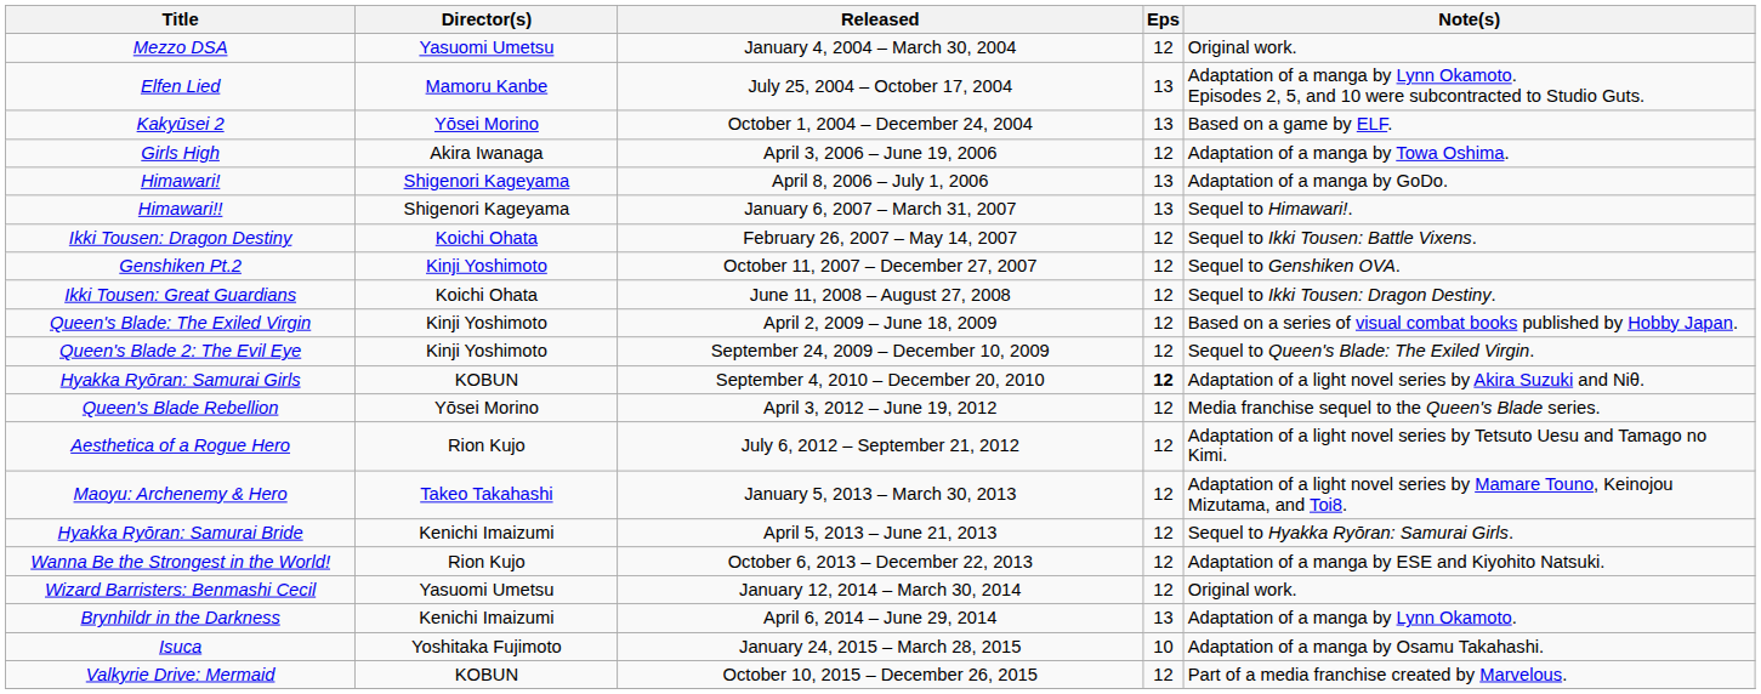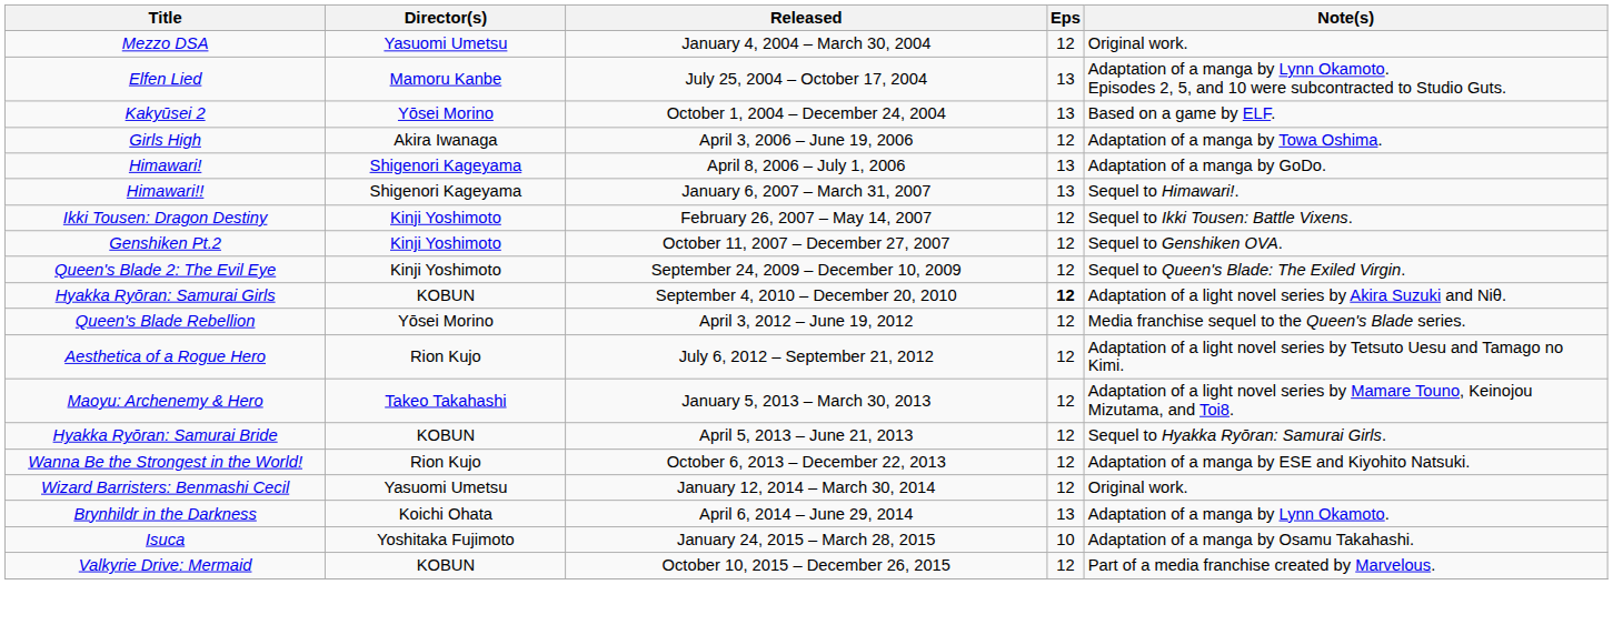 <table class="wikitable sortable" style="text-align:center; margin=auto; ">
 <tr>
 <th scope="col" width=20%>Title</th>
 <th scope="col" width=15%>Director(s)</th>
 <th scope="col" width=30%>Released</th>
 <th scope="col" class="unsortable">Eps</th>
 <th scope="col" class="unsortable">Note(s)</th>
 </tr>
 <tr>
 <td><em><a href='#'>Mezzo DSA</a></em></td>
 <td><a href='#'>Yasuomi Umetsu</a></td>
 <td>January 4, 2004 – March 30, 2004</td>
 <td>12</td>
 <td style="text-align:left;">Original work.</td>
 </tr>
 <tr>
 <td><em><a href='#'>Elfen Lied</a></em></td>
 <td><a href='#'>Mamoru Kanbe</a></td>
 <td>July 25, 2004 – October 17, 2004</td>
 <td>13</td>
 <td style="text-align:left;">Adaptation of a manga by <a href='#'>Lynn Okamoto</a>.<br>Episodes 2, 5, and 10 were subcontracted to Studio Guts.</td>
 </tr>
 <tr>
 <td><em><a href='#'>Kakyūsei 2</a></em></td>
 <td><a href='#'>Yōsei Morino</a></td>
 <td>October 1, 2004 – December 24, 2004</td>
 <td>13</td>
 <td style="text-align:left;">Based on a game by <a href='#'>ELF</a>.</td>
 </tr>
 <tr>
 <td><em><a href='#'>Girls High</a></em></td>
 <td>Akira Iwanaga</td>
 <td>April 3, 2006 – June 19, 2006</td>
 <td>12</td>
 <td style="text-align:left;">Adaptation of a manga by <a href='#'>Towa Oshima</a>.</td>
 </tr>
 <tr>
 <td><em><a href='#'>Himawari!</a></em></td>
 <td><a href='#'>Shigenori Kageyama</a></td>
 <td>April 8, 2006 – July 1, 2006</td>
 <td>13</td>
 <td style="text-align:left;">Adaptation of a manga by GoDo.</td>
 </tr>
 <tr>
 <td><em><a href='#'>Himawari!!</a></em></td>
 <td>Shigenori Kageyama</td>
 <td>January 6, 2007 – March 31, 2007</td>
 <td>13</td>
 <td style="text-align:left;">Sequel to <em>Himawari!</em>.</td>
 </tr>
 <tr>
 <td><em><a href='#'>Ikki Tousen: Dragon Destiny</a></em></td>
-<td><a href='#'>Koichi Ohata</a></td>
+<td><a href='#'>Kinji Yoshimoto</a></td>
 <td>February 26, 2007 – May 14, 2007</td>
 <td>12</td>
 <td style="text-align:left;">Sequel to <em>Ikki Tousen: Battle Vixens</em>.</td>
 </tr>
 <tr>
 <td><em><a href='#'>Genshiken Pt.2</a></em></td>
 <td><a href='#'>Kinji Yoshimoto</a></td>
 <td>October 11, 2007 – December 27, 2007</td>
 <td>12</td>
 <td style="text-align:left;">Sequel to <em>Genshiken OVA</em>.</td>
-</tr>
-<tr>
-<td><em><a href='#'>Ikki Tousen: Great Guardians</a></em></td>
-<td>Koichi Ohata</td>
-<td>June 11, 2008 – August 27, 2008</td>
-<td>12</td>
-<td style="text-align:left;">Sequel to <em>Ikki Tousen: Dragon Destiny</em>.</td>
-</tr>
-<tr>
-<td><em><a href='#'>Queen's Blade: The Exiled Virgin</a></em></td>
-<td>Kinji Yoshimoto</td>
-<td>April 2, 2009 – June 18, 2009</td>
-<td>12</td>
-<td style="text-align:left;">Based on a series of <a href='#'>visual combat books</a> published by <a href='#'>Hobby Japan</a>.</td>
 </tr>
 <tr>
 <td><em><a href='#'>Queen's Blade 2: The Evil Eye</a></em></td>
 <td>Kinji Yoshimoto</td>
 <td>September 24, 2009 – December 10, 2009</td>
 <td>12</td>
 <td style="text-align:left;">Sequel to <em>Queen's Blade: The Exiled Virgin</em>.</td>
 </tr>
 <tr>
 <td><em><a href='#'>Hyakka Ryōran: Samurai Girls</a></em></td>
 <td>KOBUN</td>
 <td>September 4, 2010 – December 20, 2010</td>
 <td><strong>12</strong></td>
 <td style="text-align:left;">Adaptation of a light novel series by <a href='#'>Akira Suzuki</a> and Niθ.</td>
 </tr>
 <tr>
 <td><em><a href='#'>Queen's Blade Rebellion</a></em></td>
 <td>Yōsei Morino</td>
 <td>April 3, 2012 – June 19, 2012</td>
 <td>12</td>
 <td style="text-align:left;">Media franchise sequel to the <em>Queen's Blade</em> series.</td>
 </tr>
 <tr>
 <td><em><a href='#'>Aesthetica of a Rogue Hero</a></em></td>
 <td>Rion Kujo</td>
 <td>July 6, 2012 – September 21, 2012</td>
 <td>12</td>
 <td style="text-align:left;">Adaptation of a light novel series by Tetsuto Uesu and Tamago no Kimi.</td>
 </tr>
 <tr>
 <td><em><a href='#'>Maoyu: Archenemy & Hero</a></em></td>
 <td><a href='#'>Takeo Takahashi</a></td>
 <td>January 5, 2013 – March 30, 2013</td>
 <td>12</td>
 <td style="text-align:left;">Adaptation of a light novel series by <a href='#'>Mamare Touno</a>, Keinojou Mizutama, and <a href='#'>Toi8</a>.</td>
 </tr>
 <tr>
 <td><em><a href='#'>Hyakka Ryōran: Samurai Bride</a></em></td>
-<td>Kenichi Imaizumi</td>
+<td>KOBUN</td>
 <td>April 5, 2013 – June 21, 2013</td>
 <td>12</td>
 <td style="text-align:left;">Sequel to <em>Hyakka Ryōran: Samurai Girls</em>.</td>
 </tr>
 <tr>
 <td><em><a href='#'>Wanna Be the Strongest in the World!</a></em></td>
 <td>Rion Kujo</td>
 <td>October 6, 2013 – December 22, 2013</td>
 <td>12</td>
 <td style="text-align:left;">Adaptation of a manga by ESE and Kiyohito Natsuki.</td>
 </tr>
 <tr>
 <td><em><a href='#'>Wizard Barristers: Benmashi Cecil</a></em></td>
 <td>Yasuomi Umetsu</td>
 <td>January 12, 2014 – March 30, 2014</td>
 <td>12</td>
 <td style="text-align:left;">Original work.</td>
 </tr>
 <tr>
 <td><em><a href='#'>Brynhildr in the Darkness</a></em></td>
-<td>Kenichi Imaizumi</td>
+<td>Koichi Ohata</td>
 <td>April 6, 2014 – June 29, 2014</td>
 <td>13</td>
 <td style="text-align:left;">Adaptation of a manga by <a href='#'>Lynn Okamoto</a>.</td>
 </tr>
 <tr>
 <td><em><a href='#'>Isuca</a></em></td>
 <td>Yoshitaka Fujimoto</td>
 <td>January 24, 2015 – March 28, 2015</td>
 <td>10</td>
 <td style="text-align:left;">Adaptation of a manga by Osamu Takahashi.</td>
 </tr>
 <tr>
 <td><em><a href='#'>Valkyrie Drive: Mermaid</a></em></td>
 <td>KOBUN</td>
 <td>October 10, 2015 – December 26, 2015</td>
 <td>12</td>
 <td style="text-align:left;">Part of a media franchise created by <a href='#'>Marvelous</a>.</td>
 </tr>
 <tr>
 </tr>
 </table>
